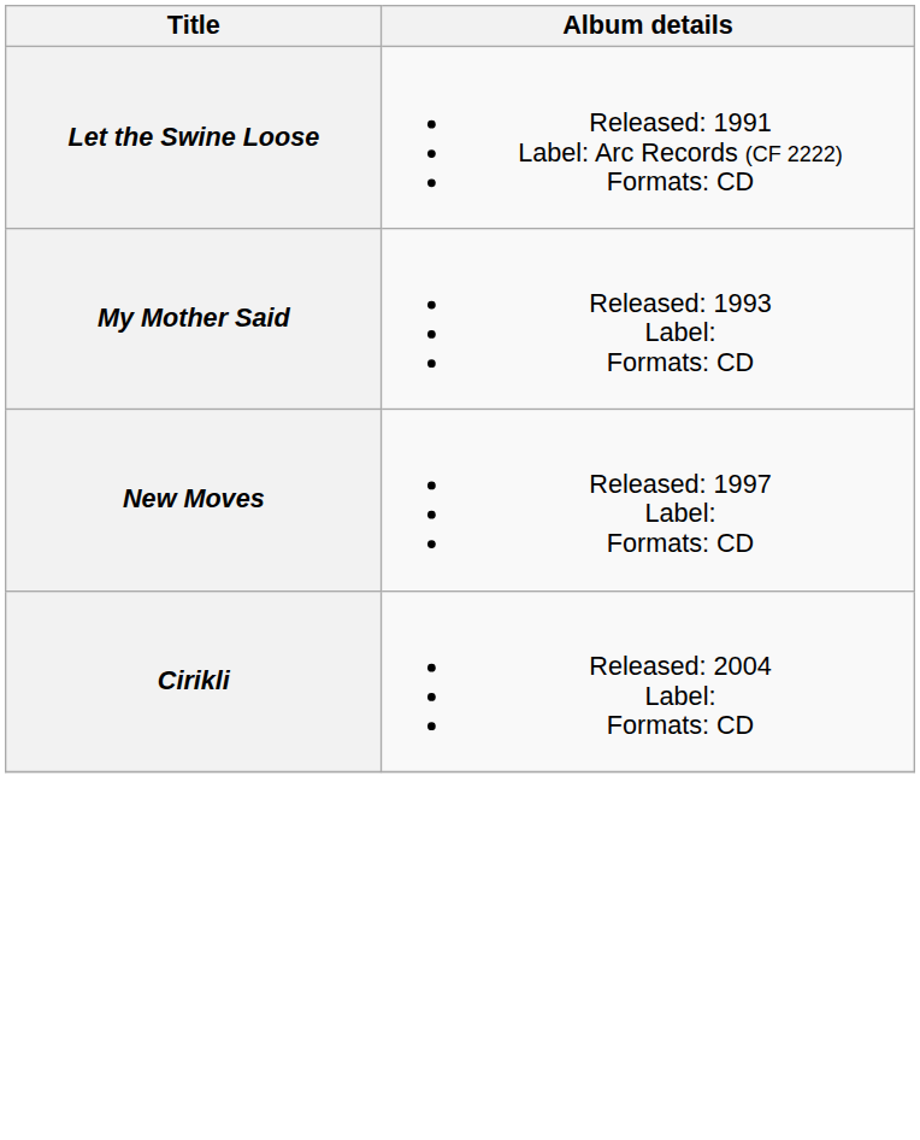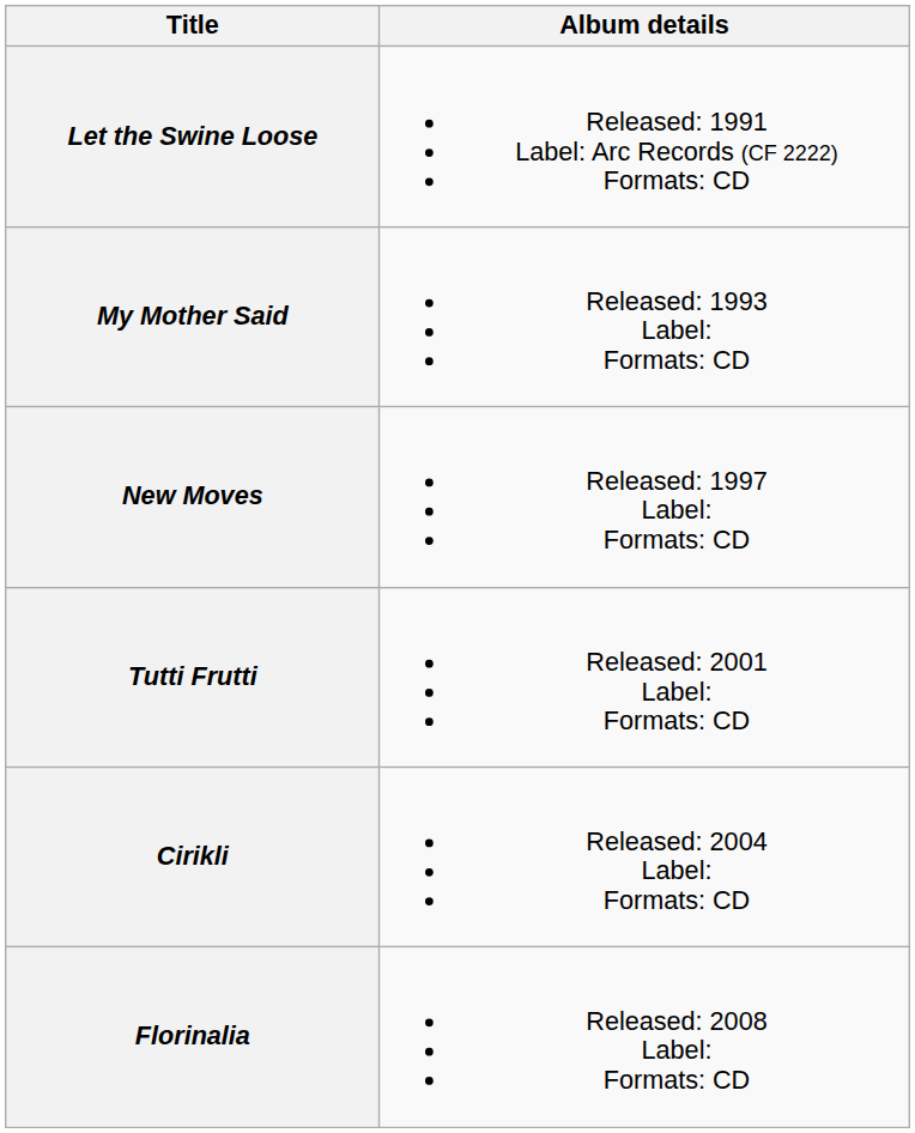 <table class="wikitable plainrowheaders" style="text-align:center;">
 <tr>
 <th scope="col" rowspan="1" style="width:14em;">Title</th>
 <th scope="col" rowspan="1" style="width:20em;">Album details</th>
 </tr>
 <tr>
 <th scope="row"><em>Let the Swine Loose</em></th>
 <td><br><ul><li>Released: 1991</li><li>Label: Arc Records <small>(CF 2222)</small></li><li>Formats: CD</li></ul></td>
 </tr>
 <tr>
 <th scope="row"><em>My Mother Said</em></th>
 <td><br><ul><li>Released: 1993</li><li>Label:</li><li>Formats: CD</li></ul></td>
 </tr>
 <tr>
 <th scope="row"><em>New Moves</em></th>
 <td><br><ul><li>Released: 1997</li><li>Label:</li><li>Formats: CD</li></ul></td>
 </tr>
 <tr>
+<th scope="row"><em>Tutti Frutti</em></th>
+<td><br><ul><li>Released: 2001</li><li>Label:</li><li>Formats: CD</li></ul></td>
+</tr>
+<tr>
 <th scope="row"><em>Cirikli</em></th>
 <td><br><ul><li>Released: 2004</li><li>Label:</li><li>Formats: CD</li></ul></td>
 </tr>
 <tr>
+<th scope="row"><em>Florinalia</em></th>
+<td><br><ul><li>Released: 2008</li><li>Label:</li><li>Formats: CD</li></ul></td>
+</tr>
+<tr>
 </tr>
 </table>
